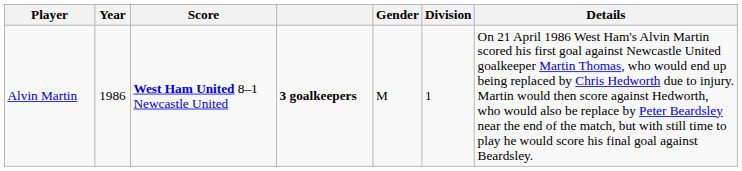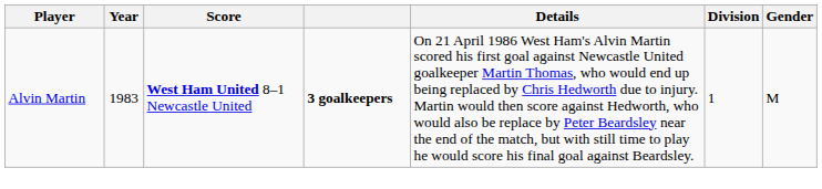 <table class="wikitable sortable" width=100%>
 <tr>
 <th width = 14%>Player</th>
 <th width = 5%>Year</th>
 <th width = 23%>Score</th>
 <th width = 14%></th>
+<th width="50%">Details</th>
+<th>Division</th>
 <th width = 1%>Gender</th>
-<th>Division</th>
-<th width="50%">Details</th>
 </tr>
 <tr>
 <td> <a href='#'>Alvin Martin</a></td>
-<td align=center>1986</td>
+<td align=center>1983</td>
 <td><a href='#'><strong>West Ham United</strong></a> 8–1 <a href='#'>Newcastle United</a></td>
 <td><strong>3 goalkeepers</strong></td>
+<td>On 21 April 1986 West Ham's Alvin Martin scored his first goal against Newcastle United goalkeeper <a href='#'>Martin Thomas</a>, who would end up being replaced by <a href='#'>Chris Hedworth</a> due to injury. Martin would then score against Hedworth, who would also be replace by <a href='#'>Peter Beardsley</a> near the end of the match, but with still time to play he would score his final goal against Beardsley.</td>
+<td>1</td>
 <td>M</td>
-<td>1</td>
-<td>On 21 April 1986 West Ham's Alvin Martin scored his first goal against Newcastle United goalkeeper <a href='#'>Martin Thomas</a>, who would end up being replaced by <a href='#'>Chris Hedworth</a> due to injury. Martin would then score against Hedworth, who would also be replace by <a href='#'>Peter Beardsley</a> near the end of the match, but with still time to play he would score his final goal against Beardsley.</td>
 </tr>
 </table>
